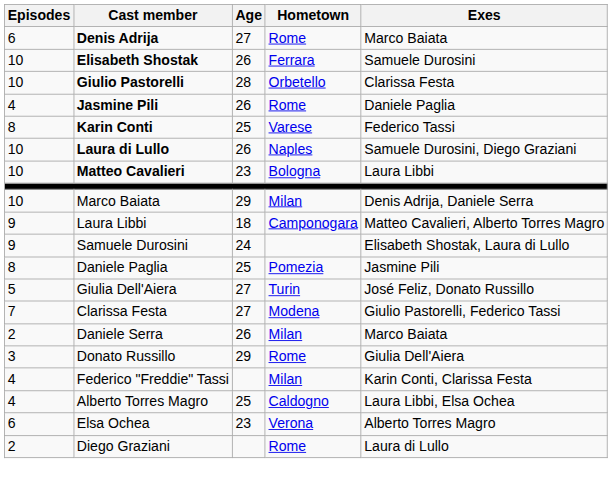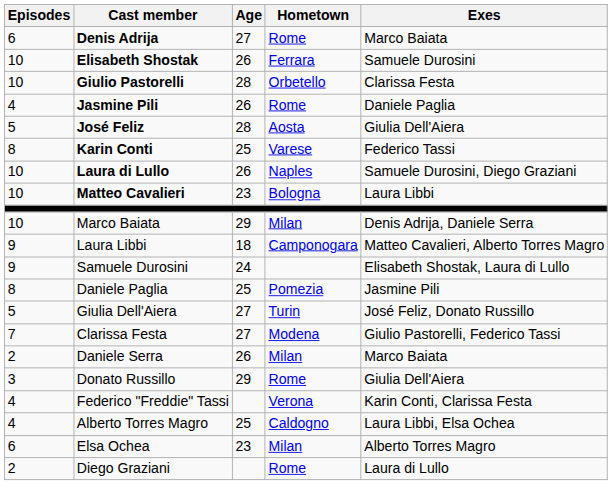 <table class="wikitable sortable">
 <tr>
 <th>Episodes</th>
 <th>Cast member</th>
 <th>Age</th>
 <th>Hometown</th>
 <th>Exes</th>
 </tr>
 <tr>
 <td>6</td>
 <td><strong>Denis Adrija</strong></td>
 <td>27</td>
 <td><a href='#'>Rome</a></td>
 <td>Marco Baiata</td>
 </tr>
 <tr>
 <td>10</td>
 <td nowrap><strong>Elisabeth Shostak</strong></td>
 <td>26</td>
 <td><a href='#'>Ferrara</a></td>
 <td>Samuele Durosini</td>
 </tr>
 <tr>
 <td>10</td>
 <td><strong>Giulio Pastorelli</strong></td>
 <td>28</td>
 <td><a href='#'>Orbetello</a></td>
 <td>Clarissa Festa</td>
 </tr>
 <tr>
 <td>4</td>
 <td><strong>Jasmine Pili</strong></td>
 <td>26</td>
 <td><a href='#'>Rome</a></td>
 <td>Daniele Paglia</td>
+</tr>
+<tr>
+<td>5</td>
+<td><strong>José Feliz</strong></td>
+<td>28</td>
+<td><a href='#'>Aosta</a></td>
+<td>Giulia Dell'Aiera</td>
 </tr>
 <tr>
 <td>8</td>
 <td><strong>Karin Conti</strong></td>
 <td>25</td>
 <td><a href='#'>Varese</a></td>
 <td>Federico Tassi</td>
 </tr>
 <tr>
 <td>10</td>
 <td><strong>Laura di Lullo</strong></td>
 <td>26</td>
 <td><a href='#'>Naples</a></td>
 <td>Samuele Durosini, Diego Graziani</td>
 </tr>
 <tr>
 <td>10</td>
 <td><strong>Matteo Cavalieri</strong></td>
 <td>23</td>
 <td><a href='#'>Bologna</a></td>
 <td>Laura Libbi</td>
 </tr>
 <tr>
 <th colspan="5" style="background:#000;"></th>
 </tr>
 <tr>
 <td>10</td>
 <td>Marco Baiata</td>
 <td>29</td>
 <td><a href='#'>Milan</a></td>
 <td>Denis Adrija, Daniele Serra</td>
 </tr>
 <tr>
 <td>9</td>
 <td>Laura Libbi</td>
 <td>18</td>
 <td><a href='#'>Camponogara</a></td>
 <td>Matteo Cavalieri, Alberto Torres Magro</td>
 </tr>
 <tr>
 <td>9</td>
 <td>Samuele Durosini</td>
 <td>24</td>
 <td></td>
 <td>Elisabeth Shostak, Laura di Lullo</td>
 </tr>
 <tr>
 <td>8</td>
 <td>Daniele Paglia</td>
 <td>25</td>
 <td><a href='#'>Pomezia</a></td>
 <td>Jasmine Pili</td>
 </tr>
 <tr>
 <td>5</td>
 <td>Giulia Dell'Aiera</td>
 <td>27</td>
 <td><a href='#'>Turin</a></td>
 <td>José Feliz, Donato Russillo</td>
 </tr>
 <tr>
 <td>7</td>
 <td>Clarissa Festa</td>
 <td>27</td>
 <td><a href='#'>Modena</a></td>
 <td>Giulio Pastorelli, Federico Tassi</td>
 </tr>
 <tr>
 <td>2</td>
 <td>Daniele Serra</td>
 <td>26</td>
 <td><a href='#'>Milan</a></td>
 <td>Marco Baiata</td>
 </tr>
 <tr>
 <td>3</td>
 <td>Donato Russillo</td>
 <td>29</td>
 <td><a href='#'>Rome</a></td>
 <td>Giulia Dell'Aiera</td>
 </tr>
 <tr>
 <td>4</td>
 <td>Federico "Freddie" Tassi</td>
 <td></td>
-<td><a href='#'>Milan</a></td>
+<td><a href='#'>Verona</a></td>
 <td>Karin Conti, Clarissa Festa</td>
 </tr>
 <tr>
 <td>4</td>
 <td>Alberto Torres Magro</td>
 <td>25</td>
 <td><a href='#'>Caldogno</a></td>
 <td>Laura Libbi, Elsa Ochea</td>
 </tr>
 <tr>
 <td>6</td>
 <td>Elsa Ochea</td>
 <td>23</td>
-<td><a href='#'>Verona</a></td>
+<td><a href='#'>Milan</a></td>
 <td>Alberto Torres Magro</td>
 </tr>
 <tr>
 <td>2</td>
 <td>Diego Graziani</td>
 <td></td>
 <td><a href='#'>Rome</a></td>
 <td>Laura di Lullo</td>
 </tr>
 </table>
